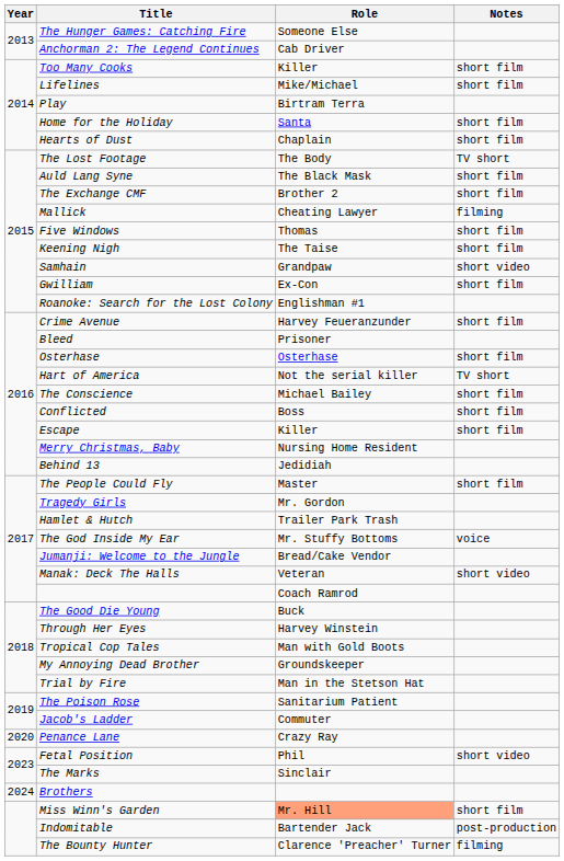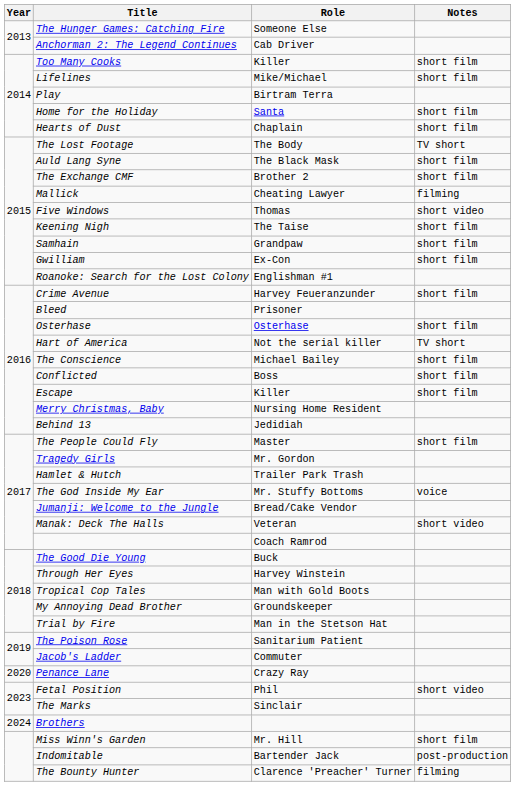 <table class="wikitable sortable">
 <tr>
 <th>Year</th>
 <th>Title</th>
 <th>Role</th>
 <th class="unsortable">Notes</th>
 </tr>
 <tr>
 <td rowspan="2">2013</td>
 <td><em><a href='#'>The Hunger Games: Catching Fire</a></em></td>
 <td>Someone Else</td>
 <td></td>
 </tr>
 <tr>
 <td><em><a href='#'>Anchorman 2: The Legend Continues</a></em></td>
 <td>Cab Driver</td>
 <td></td>
 </tr>
 <tr>
 <td rowspan="5">2014</td>
 <td><em><a href='#'>Too Many Cooks</a></em></td>
 <td>Killer</td>
 <td>short film</td>
 </tr>
 <tr>
 <td><em>Lifelines</em></td>
 <td>Mike/Michael</td>
 <td>short film</td>
 </tr>
 <tr>
 <td><em>Play</em></td>
 <td>Birtram Terra</td>
 <td></td>
 </tr>
 <tr>
 <td><em>Home for the Holiday</em></td>
 <td><a href='#'>Santa</a></td>
 <td>short film</td>
 </tr>
 <tr>
 <td><em>Hearts of Dust</em></td>
 <td>Chaplain</td>
 <td>short film</td>
 </tr>
 <tr>
 <td rowspan="9">2015</td>
 <td><em>The Lost Footage</em></td>
 <td>The Body</td>
 <td>TV short</td>
 </tr>
 <tr>
 <td><em>Auld Lang Syne</em></td>
 <td>The Black Mask</td>
 <td>short film</td>
 </tr>
 <tr>
 <td><em>The Exchange CMF</em></td>
 <td>Brother 2</td>
 <td>short film</td>
 </tr>
 <tr>
 <td><em>Mallick</em></td>
 <td>Cheating Lawyer</td>
 <td>filming</td>
 </tr>
 <tr>
 <td><em>Five Windows</em></td>
 <td>Thomas</td>
-<td>short film</td>
+<td>short video</td>
 </tr>
 <tr>
 <td><em>Keening Nigh</em></td>
 <td>The Taise</td>
 <td>short film</td>
 </tr>
 <tr>
 <td><em>Samhain</em></td>
 <td>Grandpaw</td>
-<td>short video</td>
+<td>short film</td>
 </tr>
 <tr>
 <td><em>Gwilliam</em></td>
 <td>Ex-Con</td>
 <td>short film</td>
 </tr>
 <tr>
 <td><em>Roanoke: Search for the Lost Colony</em></td>
 <td>Englishman #1</td>
 <td></td>
 </tr>
 <tr>
 <td rowspan="9">2016</td>
 <td><em>Crime Avenue</em></td>
 <td>Harvey Feueranzunder</td>
 <td>short film</td>
 </tr>
 <tr>
 <td><em>Bleed</em></td>
 <td>Prisoner</td>
 <td></td>
 </tr>
 <tr>
 <td><em>Osterhase</em></td>
 <td><a href='#'>Osterhase</a></td>
 <td>short film</td>
 </tr>
 <tr>
 <td><em>Hart of America</em></td>
 <td>Not the serial killer</td>
 <td>TV short</td>
 </tr>
 <tr>
 <td><em>The Conscience</em></td>
 <td>Michael Bailey</td>
 <td>short film</td>
 </tr>
 <tr>
 <td><em>Conflicted</em></td>
 <td>Boss</td>
 <td>short film</td>
 </tr>
 <tr>
 <td><em>Escape</em></td>
 <td>Killer</td>
 <td>short film</td>
 </tr>
 <tr>
 <td><em><a href='#'>Merry Christmas, Baby</a></em></td>
 <td>Nursing Home Resident</td>
 <td></td>
 </tr>
 <tr>
 <td><em>Behind 13</em></td>
 <td>Jedidiah</td>
 <td></td>
 </tr>
 <tr>
 <td rowspan="7">2017</td>
 <td><em>The People Could Fly</em></td>
 <td>Master</td>
 <td>short film</td>
 </tr>
 <tr>
 <td><em><a href='#'>Tragedy Girls</a></em></td>
 <td>Mr. Gordon</td>
 <td></td>
 </tr>
 <tr>
 <td><em>Hamlet & Hutch</em></td>
 <td>Trailer Park Trash</td>
 <td></td>
 </tr>
 <tr>
 <td><em>The God Inside My Ear</em></td>
 <td>Mr. Stuffy Bottoms</td>
 <td>voice</td>
 </tr>
 <tr>
 <td><em><a href='#'>Jumanji: Welcome to the Jungle</a></em></td>
 <td>Bread/Cake Vendor</td>
 <td></td>
 </tr>
 <tr>
 <td><em>Manak: Deck The Halls</em></td>
 <td>Veteran</td>
 <td>short video</td>
 </tr>
 <tr>
 <td><em></em></td>
 <td>Coach Ramrod</td>
 <td></td>
 </tr>
 <tr>
 <td rowspan="5">2018</td>
 <td><em><a href='#'>The Good Die Young</a></em></td>
 <td>Buck</td>
 <td></td>
 </tr>
 <tr>
 <td><em>Through Her Eyes</em></td>
 <td>Harvey Winstein</td>
 <td></td>
 </tr>
 <tr>
 <td><em>Tropical Cop Tales</em></td>
 <td>Man with Gold Boots</td>
 <td></td>
 </tr>
 <tr>
 <td><em>My Annoying Dead Brother</em></td>
 <td>Groundskeeper</td>
 <td></td>
 </tr>
 <tr>
 <td><em>Trial by Fire</em></td>
 <td>Man in the Stetson Hat</td>
 <td></td>
 </tr>
 <tr>
 <td rowspan="2">2019</td>
 <td><em><a href='#'>The Poison Rose</a></em></td>
 <td>Sanitarium Patient</td>
 <td></td>
 </tr>
 <tr>
 <td><em><a href='#'>Jacob's Ladder</a></em></td>
 <td>Commuter</td>
 </tr>
 <tr>
 <td>2020</td>
 <td><em><a href='#'>Penance Lane</a></em></td>
 <td>Crazy Ray</td>
 <td></td>
 </tr>
 <tr>
 <td rowspan="2">2023</td>
 <td><em>Fetal Position</em></td>
 <td>Phil</td>
 <td>short video</td>
 </tr>
 <tr>
 <td><em>The Marks</em></td>
 <td>Sinclair</td>
 <td></td>
 </tr>
 <tr>
 <td>2024</td>
 <td><em><a href='#'>Brothers</a></em></td>
 <td></td>
 <td></td>
 </tr>
 <tr>
 <td rowspan="3"></td>
 <td><em>Miss Winn's Garden</em></td>
-<td style="background: lightsalmon;">Mr. Hill</td>
+<td>Mr. Hill</td>
 <td>short film</td>
 </tr>
 <tr>
 <td><em>Indomitable</em></td>
 <td>Bartender Jack</td>
 <td>post-production</td>
 </tr>
 <tr>
 <td><em>The Bounty Hunter</em></td>
 <td>Clarence 'Preacher' Turner</td>
 <td>filming</td>
 </tr>
 </table>
